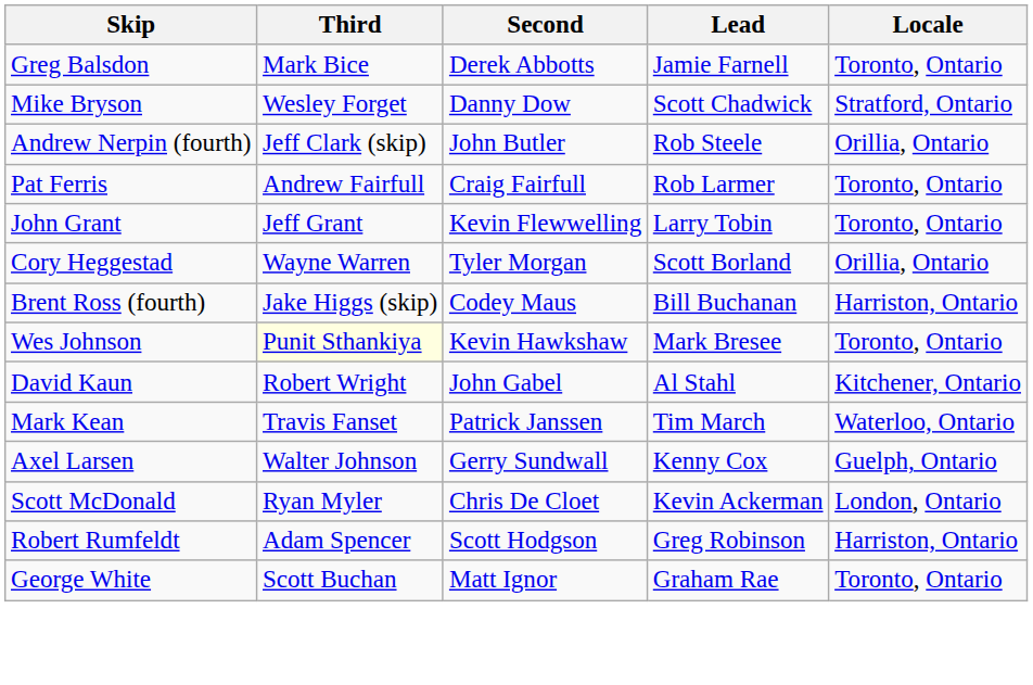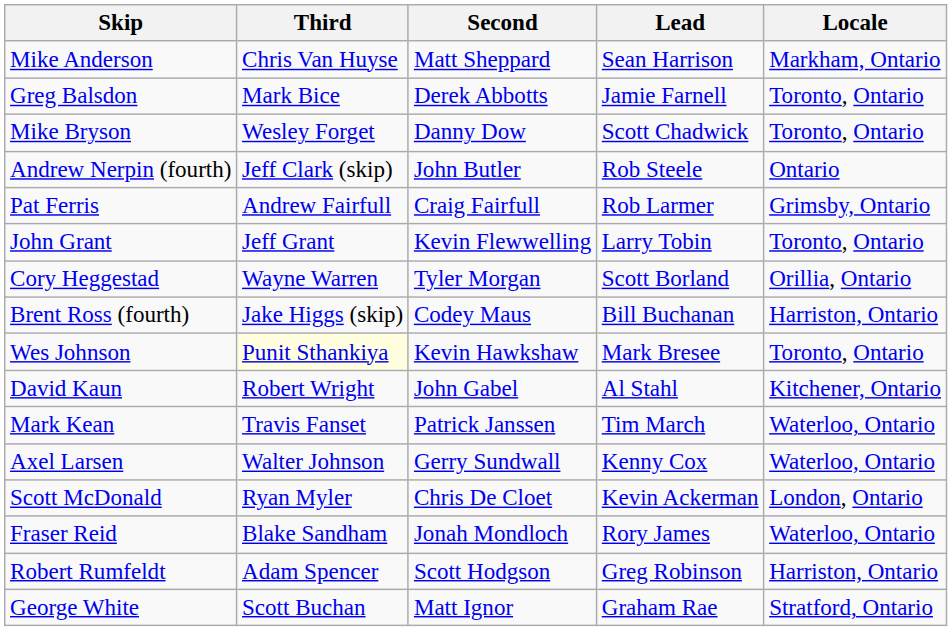 <table class=wikitable>
 <tr>
 <th>Skip</th>
 <th>Third</th>
 <th>Second</th>
 <th>Lead</th>
 <th>Locale</th>
+</tr>
+<tr>
+<td><a href='#'>Mike Anderson</a></td>
+<td><a href='#'>Chris Van Huyse</a></td>
+<td><a href='#'>Matt Sheppard</a></td>
+<td><a href='#'>Sean Harrison</a></td>
+<td> <a href='#'>Markham, Ontario</a></td>
 </tr>
 <tr>
 <td><a href='#'>Greg Balsdon</a></td>
 <td><a href='#'>Mark Bice</a></td>
 <td><a href='#'>Derek Abbotts</a></td>
 <td><a href='#'>Jamie Farnell</a></td>
 <td> <a href='#'>Toronto</a>, <a href='#'>Ontario</a></td>
 </tr>
 <tr>
 <td><a href='#'>Mike Bryson</a></td>
 <td><a href='#'>Wesley Forget</a></td>
 <td><a href='#'>Danny Dow</a></td>
 <td><a href='#'>Scott Chadwick</a></td>
-<td> <a href='#'>Stratford, Ontario</a></td>
+<td> <a href='#'>Toronto</a>, <a href='#'>Ontario</a></td>
 </tr>
 <tr>
 <td><a href='#'>Andrew Nerpin</a> (fourth)</td>
 <td><a href='#'>Jeff Clark</a> (skip)</td>
 <td><a href='#'>John Butler</a></td>
 <td><a href='#'>Rob Steele</a></td>
-<td> <a href='#'>Orillia</a>, <a href='#'>Ontario</a></td>
+<td> <a href='#'>Ontario</a></td>
 </tr>
 <tr>
 <td><a href='#'>Pat Ferris</a></td>
 <td><a href='#'>Andrew Fairfull</a></td>
 <td><a href='#'>Craig Fairfull</a></td>
 <td><a href='#'>Rob Larmer</a></td>
-<td> <a href='#'>Toronto</a>, <a href='#'>Ontario</a></td>
+<td> <a href='#'>Grimsby, Ontario</a></td>
 </tr>
 <tr>
 <td><a href='#'>John Grant</a></td>
 <td><a href='#'>Jeff Grant</a></td>
 <td><a href='#'>Kevin Flewwelling</a></td>
 <td><a href='#'>Larry Tobin</a></td>
 <td> <a href='#'>Toronto</a>, <a href='#'>Ontario</a></td>
 </tr>
 <tr>
 <td><a href='#'>Cory Heggestad</a></td>
 <td><a href='#'>Wayne Warren</a></td>
 <td><a href='#'>Tyler Morgan</a></td>
 <td><a href='#'>Scott Borland</a></td>
 <td> <a href='#'>Orillia</a>, <a href='#'>Ontario</a></td>
 </tr>
 <tr>
 <td><a href='#'>Brent Ross</a> (fourth)</td>
 <td><a href='#'>Jake Higgs</a> (skip)</td>
 <td><a href='#'>Codey Maus</a></td>
 <td><a href='#'>Bill Buchanan</a></td>
 <td> <a href='#'>Harriston, Ontario</a></td>
 </tr>
 <tr>
 <td><a href='#'>Wes Johnson</a></td>
 <td style="background: lightyellow;"><a href='#'>Punit Sthankiya</a></td>
 <td><a href='#'>Kevin Hawkshaw</a></td>
 <td><a href='#'>Mark Bresee</a></td>
 <td> <a href='#'>Toronto</a>, <a href='#'>Ontario</a></td>
 </tr>
 <tr>
 <td><a href='#'>David Kaun</a></td>
 <td><a href='#'>Robert Wright</a></td>
 <td><a href='#'>John Gabel</a></td>
 <td><a href='#'>Al Stahl</a></td>
 <td> <a href='#'>Kitchener, Ontario</a></td>
 </tr>
 <tr>
 <td><a href='#'>Mark Kean</a></td>
 <td><a href='#'>Travis Fanset</a></td>
 <td><a href='#'>Patrick Janssen</a></td>
 <td><a href='#'>Tim March</a></td>
 <td> <a href='#'>Waterloo, Ontario</a></td>
 </tr>
 <tr>
 <td><a href='#'>Axel Larsen</a></td>
 <td><a href='#'>Walter Johnson</a></td>
 <td><a href='#'>Gerry Sundwall</a></td>
 <td><a href='#'>Kenny Cox</a></td>
-<td> <a href='#'>Guelph, Ontario</a></td>
+<td> <a href='#'>Waterloo, Ontario</a></td>
 </tr>
 <tr>
 <td><a href='#'>Scott McDonald</a></td>
 <td><a href='#'>Ryan Myler</a></td>
 <td><a href='#'>Chris De Cloet</a></td>
 <td><a href='#'>Kevin Ackerman</a></td>
 <td> <a href='#'>London</a>, <a href='#'>Ontario</a></td>
+</tr>
+<tr>
+<td><a href='#'>Fraser Reid</a></td>
+<td><a href='#'>Blake Sandham</a></td>
+<td><a href='#'>Jonah Mondloch</a></td>
+<td><a href='#'>Rory James</a></td>
+<td> <a href='#'>Waterloo, Ontario</a></td>
 </tr>
 <tr>
 <td><a href='#'>Robert Rumfeldt</a></td>
 <td><a href='#'>Adam Spencer</a></td>
 <td><a href='#'>Scott Hodgson</a></td>
 <td><a href='#'>Greg Robinson</a></td>
 <td> <a href='#'>Harriston, Ontario</a></td>
 </tr>
 <tr>
 <td><a href='#'>George White</a></td>
 <td><a href='#'>Scott Buchan</a></td>
 <td><a href='#'>Matt Ignor</a></td>
 <td><a href='#'>Graham Rae</a></td>
-<td> <a href='#'>Toronto</a>, <a href='#'>Ontario</a></td>
+<td> <a href='#'>Stratford, Ontario</a></td>
 </tr>
 </table>
